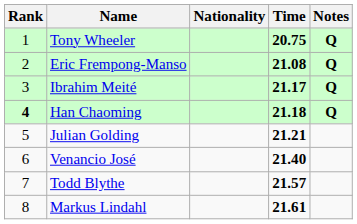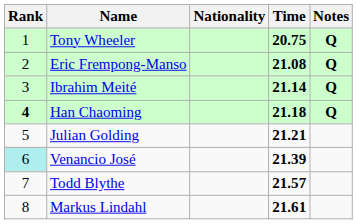 <table class="wikitable sortable" style="text-align:center">
 <tr>
 <th>Rank</th>
 <th>Name</th>
 <th>Nationality</th>
 <th>Time</th>
 <th>Notes</th>
 </tr>
 <tr bgcolor=ccffcc>
 <td>1</td>
 <td align=left><a href='#'>Tony Wheeler</a></td>
 <td align=left></td>
 <td><strong>20.75</strong></td>
 <td><strong>Q</strong></td>
 </tr>
 <tr bgcolor=ccffcc>
 <td>2</td>
 <td align=left><a href='#'>Eric Frempong-Manso</a></td>
 <td align=left></td>
 <td><strong>21.08</strong></td>
 <td><strong>Q</strong></td>
 </tr>
 <tr bgcolor=ccffcc>
 <td>3</td>
 <td align=left><a href='#'>Ibrahim Meité</a></td>
 <td align=left></td>
-<td><strong>21.17</strong></td>
+<td><strong>21.14</strong></td>
 <td><strong>Q</strong></td>
 </tr>
 <tr bgcolor=ccffcc>
 <td><strong>4</strong></td>
 <td align=left><a href='#'>Han Chaoming</a></td>
 <td align=left></td>
 <td><strong>21.18</strong></td>
 <td><strong>Q</strong></td>
 </tr>
 <tr>
 <td>5</td>
 <td align=left><a href='#'>Julian Golding</a></td>
 <td align=left></td>
 <td><strong>21.21</strong></td>
 <td></td>
 </tr>
 <tr>
-<td>6</td>
+<td style="background: paleturquoise;">6</td>
 <td align=left><a href='#'>Venancio José</a></td>
 <td align=left></td>
-<td><strong>21.40</strong></td>
+<td><strong>21.39</strong></td>
 <td></td>
 </tr>
 <tr>
 <td>7</td>
 <td align=left><a href='#'>Todd Blythe</a></td>
 <td align=left></td>
 <td><strong>21.57</strong></td>
 <td></td>
 </tr>
 <tr>
 <td>8</td>
 <td align=left><a href='#'>Markus Lindahl</a></td>
 <td align=left></td>
 <td><strong>21.61</strong></td>
 <td></td>
 </tr>
 </table>
